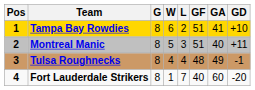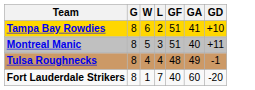 <table class="wikitable sortable">
 <tr>
-<th>Pos</th>
 <th>Team</th>
 <th>G</th>
 <th>W</th>
 <th>L</th>
 <th>GF</th>
 <th>GA</th>
 <th>GD</th>
 </tr>
 <tr bgcolor=gold>
-<td align=center><strong>1</strong></td>
 <td><strong><a href='#'>Tampa Bay Rowdies</a></strong></td>
 <td align=center>8</td>
 <td align=center>6</td>
 <td align=center>2</td>
 <td align=center>51</td>
 <td align=center>41</td>
 <td align=center>+10</td>
 </tr>
 <tr bgcolor=silver>
-<td align=center><strong>2</strong></td>
 <td><strong><a href='#'>Montreal Manic</a></strong></td>
 <td align=center>8</td>
 <td align=center>5</td>
 <td align=center>3</td>
 <td align=center>51</td>
 <td align=center>40</td>
 <td align=center>+11</td>
 </tr>
 <tr bgcolor=#c96>
-<td align=center><strong>3</strong></td>
 <td><strong><a href='#'>Tulsa Roughnecks</a></strong></td>
 <td align=center>8</td>
 <td align=center>4</td>
 <td align=center>4</td>
 <td align=center>48</td>
 <td align=center>49</td>
 <td align=center>-1</td>
 </tr>
 <tr>
-<td align=center><strong>4</strong></td>
 <td><strong>Fort Lauderdale Strikers</strong></td>
 <td align=center>8</td>
 <td align=center>1</td>
 <td align=center>7</td>
 <td align=center>40</td>
 <td align=center>60</td>
 <td align=center>-20</td>
 </tr>
 </table>
